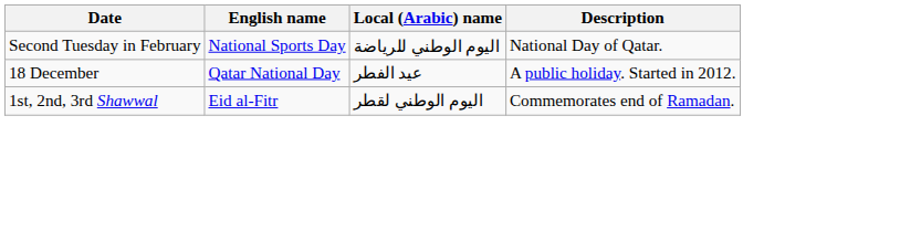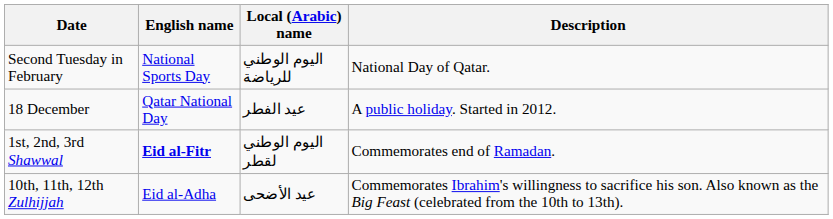 <table class="wikitable sortable">
 <tr>
 <th>Date</th>
 <th>English name</th>
 <th>Local (<a href='#'>Arabic</a>) name</th>
 <th>Description</th>
 </tr>
 <tr>
 <td>Second Tuesday in February</td>
 <td><a href='#'>National Sports Day</a></td>
 <td>اليوم الوطني للرياضة</td>
 <td>National Day of Qatar.</td>
 </tr>
 <tr>
 <td>18 December</td>
 <td><a href='#'>Qatar National Day</a></td>
 <td>عيد الفطر</td>
 <td>A <a href='#'>public holiday</a>. Started in 2012.</td>
 </tr>
 <tr>
 <td>1st, 2nd, 3rd <em><a href='#'>Shawwal</a></em> </td>
-<td><a href='#'>Eid al-Fitr</a></td>
+<td><strong><a href='#'>Eid al-Fitr</a></strong></td>
 <td>اليوم الوطني لقطر</td>
 <td>Commemorates end of <a href='#'>Ramadan</a>.</td>
 </tr>
+<tr>
+<td>10th, 11th, 12th <em><a href='#'>Zulhijjah</a></em></td>
+<td><a href='#'>Eid al-Adha</a></td>
+<td>عيد الأضحى</td>
+<td>Commemorates <a href='#'>Ibrahim</a>'s willingness to sacrifice his son. Also known as the <em>Big Feast</em> (celebrated from the 10th to 13th).</td>
+</tr>
 </table>
